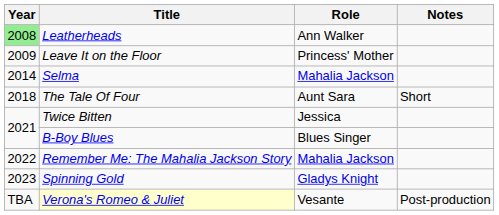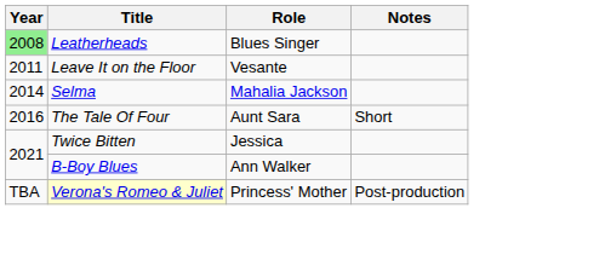 <table class="wikitable plainrowheaders sortable" style="margin-right: 0;">
 <tr>
 <th scope="col">Year</th>
 <th scope="col">Title</th>
 <th scope="col">Role</th>
 <th scope="col" class="unsortable">Notes</th>
 </tr>
 <tr>
 <td style="background: lightgreen;">2008</td>
 <td><em><a href='#'>Leatherheads</a></em></td>
-<td>Ann Walker</td>
+<td>Blues Singer</td>
 <td></td>
 </tr>
 <tr>
-<td>2009</td>
+<td>2011</td>
 <td><em>Leave It on the Floor</em></td>
-<td>Princess' Mother</td>
+<td>Vesante</td>
 <td></td>
 </tr>
 <tr>
 <td>2014</td>
 <td><em><a href='#'>Selma</a></em></td>
 <td><a href='#'>Mahalia Jackson</a></td>
 <td></td>
 </tr>
 <tr>
-<td>2018</td>
+<td>2016</td>
 <td><em>The Tale Of Four</em></td>
 <td>Aunt Sara</td>
 <td>Short</td>
 </tr>
 <tr>
 <td rowspan=2>2021</td>
 <td><em>Twice Bitten</em></td>
 <td>Jessica</td>
 <td></td>
 </tr>
 <tr>
 <td><em><a href='#'>B-Boy Blues</a></em></td>
-<td>Blues Singer</td>
-<td></td>
-</tr>
-<tr>
-<td rowspah=2>2022</td>
-<td><em><a href='#'>Remember Me: The Mahalia Jackson Story</a></em></td>
-<td><a href='#'>Mahalia Jackson</a></td>
-<td></td>
-</tr>
-<tr>
-<td rowspan=1>2023</td>
-<td><em><a href='#'>Spinning Gold</a></em></td>
-<td><a href='#'>Gladys Knight</a></td>
+<td>Ann Walker</td>
 <td></td>
 </tr>
 <tr>
 <td rowspan=1>TBA</td>
 <td style="background:#FFFFCC;"><em><a href='#'>Verona's Romeo & Juliet</a></em> </td>
-<td>Vesante</td>
+<td>Princess' Mother</td>
 <td>Post-production</td>
 </tr>
 </table>
